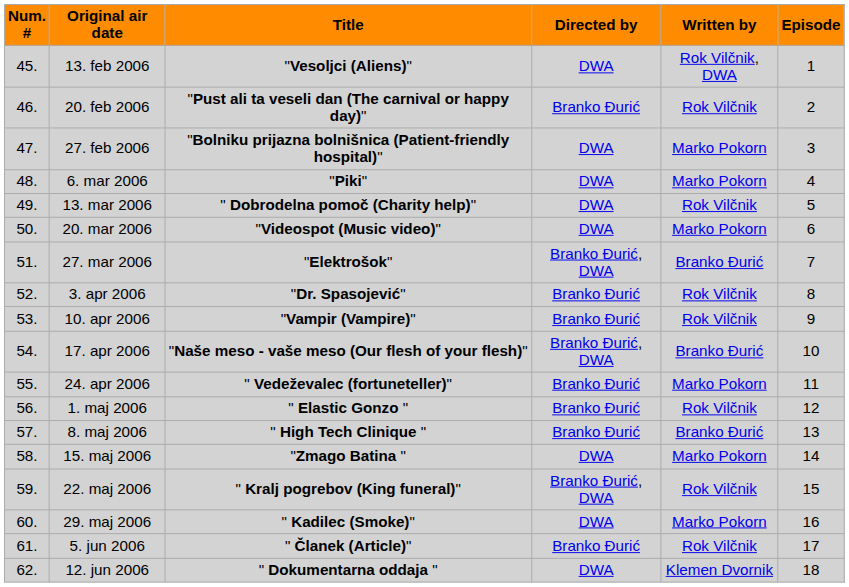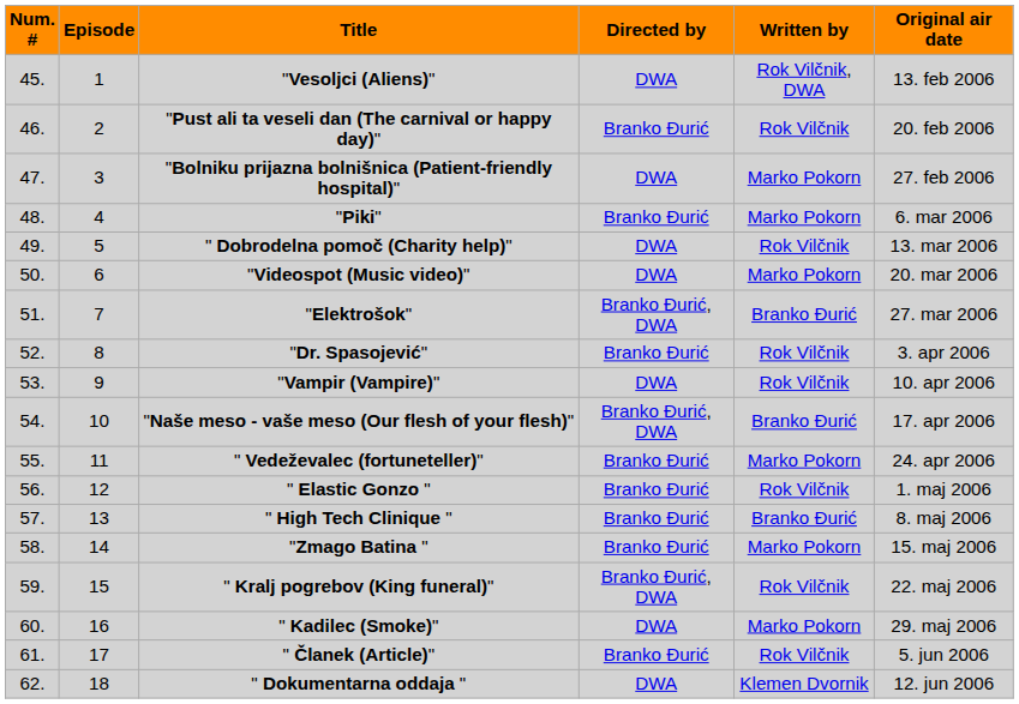 <table class="wikitable" style="width:70%; background:#D3D3D3">
 <tr>
 <th style="background:#ff8c00; color:#000; text-align:center;">Num.<br>#</th>
-<th style="background:#ff8c00; color:#000; text-align:center;">Original air date</th>
+<th style="background:#ff8c00; color:#000; text-align:center;">Episode</th>
 <th style="background:#ff8c00; color:#000; text-align:center;">Title</th>
 <th style="background:#ff8c00; color:#000; text-align:center;">Directed by</th>
 <th style="background:#ff8c00; color:#000; text-align:center;">Written by</th>
-<th style="background:#ff8c00; color:#000; text-align:center;">Episode</th>
+<th style="background:#ff8c00; color:#000; text-align:center;">Original air date</th>
 </tr>
 <tr>
 <td align=center>45.</td>
-<td align=center>13. feb 2006</td>
+<td align=center>1</td>
 <td align=center>"<strong>Vesoljci (Aliens)</strong>"</td>
 <td align=center><a href='#'>DWA</a></td>
 <td align=center><a href='#'>Rok Vilčnik</a>, <a href='#'>DWA</a></td>
-<td align=center>1</td>
+<td align=center>13. feb 2006</td>
 </tr>
 <tr>
 <td align=center>46.</td>
-<td align=center>20. feb 2006</td>
+<td align=center>2</td>
 <td align=center>"<strong>Pust ali ta veseli dan (The carnival or happy day)</strong>"</td>
 <td align=center><a href='#'>Branko Đurić</a></td>
 <td align=center><a href='#'>Rok Vilčnik</a></td>
-<td align=center>2</td>
+<td align=center>20. feb 2006</td>
 </tr>
 <tr>
 <td align=center>47.</td>
-<td align=center>27. feb 2006</td>
+<td align=center>3</td>
 <td align=center>"<strong>Bolniku prijazna bolnišnica (Patient-friendly hospital)</strong>"</td>
 <td align=center><a href='#'>DWA</a></td>
 <td align=center><a href='#'>Marko Pokorn</a></td>
-<td align=center>3</td>
+<td align=center>27. feb 2006</td>
 </tr>
 <tr>
 <td align=center>48.</td>
+<td align=center>4</td>
+<td align=center>"<strong>Piki</strong>"</td>
+<td align=center><a href='#'>Branko Đurić</a></td>
+<td align=center><a href='#'>Marko Pokorn</a></td>
 <td align=center>6. mar 2006</td>
-<td align=center>"<strong>Piki</strong>"</td>
-<td align=center><a href='#'>DWA</a></td>
-<td align=center><a href='#'>Marko Pokorn</a></td>
-<td align=center>4</td>
 </tr>
 <tr>
 <td align=center>49.</td>
-<td align=center>13. mar 2006</td>
+<td align=center>5</td>
 <td align=center>"<strong> Dobrodelna pomoč (Charity help)</strong>"</td>
 <td align=center><a href='#'>DWA</a></td>
 <td align=center><a href='#'>Rok Vilčnik</a></td>
-<td align=center>5</td>
+<td align=center>13. mar 2006</td>
 </tr>
 <tr>
 <td align=center>50.</td>
-<td align=center>20. mar 2006</td>
+<td align=center>6</td>
 <td align=center>"<strong>Videospot (Music video)</strong>"</td>
 <td align=center><a href='#'>DWA</a></td>
 <td align=center><a href='#'>Marko Pokorn</a></td>
-<td align=center>6</td>
+<td align=center>20. mar 2006</td>
 </tr>
 <tr>
 <td align=center>51.</td>
-<td align=center>27. mar 2006</td>
+<td align=center>7</td>
 <td align=center>"<strong>Elektrošok</strong>"</td>
 <td align=center><a href='#'>Branko Đurić</a>, <a href='#'>DWA</a></td>
 <td align=center><a href='#'>Branko Đurić</a></td>
-<td align=center>7</td>
+<td align=center>27. mar 2006</td>
 </tr>
 <tr>
 <td align=center>52.</td>
-<td align=center>3. apr 2006</td>
+<td align=center>8</td>
 <td align=center>"<strong>Dr. Spasojević</strong>"</td>
 <td align=center><a href='#'>Branko Đurić</a></td>
 <td align=center><a href='#'>Rok Vilčnik</a></td>
-<td align=center>8</td>
+<td align=center>3. apr 2006</td>
 </tr>
 <tr>
 <td align=center>53.</td>
+<td align=center>9</td>
+<td align=center>"<strong>Vampir (Vampire)</strong>"</td>
+<td align=center><a href='#'>DWA</a></td>
+<td align=center><a href='#'>Rok Vilčnik</a></td>
 <td align=center>10. apr 2006</td>
-<td align=center>"<strong>Vampir (Vampire)</strong>"</td>
-<td align=center><a href='#'>Branko Đurić</a></td>
-<td align=center><a href='#'>Rok Vilčnik</a></td>
-<td align=center>9</td>
 </tr>
 <tr>
 <td align=center>54.</td>
-<td align=center>17. apr 2006</td>
+<td align=center>10</td>
 <td align=center>"<strong>Naše meso - vaše meso (Our flesh of your flesh)</strong>"</td>
 <td align=center><a href='#'>Branko Đurić</a>, <a href='#'>DWA</a></td>
 <td align=center><a href='#'>Branko Đurić</a></td>
-<td align=center>10</td>
+<td align=center>17. apr 2006</td>
 </tr>
 <tr>
 <td align=center>55.</td>
-<td align=center>24. apr 2006</td>
+<td align=center>11</td>
 <td align=center>"<strong> Vedeževalec (fortuneteller)</strong>"</td>
 <td align=center><a href='#'>Branko Đurić</a></td>
 <td align=center><a href='#'>Marko Pokorn</a></td>
-<td align=center>11</td>
+<td align=center>24. apr 2006</td>
 </tr>
 <tr>
 <td align=center>56.</td>
-<td align=center>1. maj 2006</td>
+<td align=center>12</td>
 <td align=center>"<strong> Elastic Gonzo </strong>"</td>
 <td align=center><a href='#'>Branko Đurić</a></td>
 <td align=center><a href='#'>Rok Vilčnik</a></td>
-<td align=center>12</td>
+<td align=center>1. maj 2006</td>
 </tr>
 <tr>
 <td align=center>57.</td>
-<td align=center>8. maj 2006</td>
+<td align=center>13</td>
 <td align=center>"<strong> High Tech Clinique  </strong>"</td>
 <td align=center><a href='#'>Branko Đurić</a></td>
 <td align=center><a href='#'>Branko Đurić</a></td>
-<td align=center>13</td>
+<td align=center>8. maj 2006</td>
 </tr>
 <tr>
 <td align=center>58.</td>
+<td align=center>14</td>
+<td align=center>"<strong>Zmago Batina </strong>"</td>
+<td align=center><a href='#'>Branko Đurić</a></td>
+<td align=center><a href='#'>Marko Pokorn</a></td>
 <td align=center>15. maj 2006</td>
-<td align=center>"<strong>Zmago Batina </strong>"</td>
-<td align=center><a href='#'>DWA</a></td>
-<td align=center><a href='#'>Marko Pokorn</a></td>
-<td align=center>14</td>
 </tr>
 <tr>
 <td align=center>59.</td>
-<td align=center>22. maj 2006</td>
+<td align=center>15</td>
 <td align=center>"<strong> Kralj pogrebov (King funeral)</strong>"</td>
 <td align=center><a href='#'>Branko Đurić</a>, <a href='#'>DWA</a></td>
 <td align=center><a href='#'>Rok Vilčnik</a></td>
-<td align=center>15</td>
+<td align=center>22. maj 2006</td>
 </tr>
 <tr>
 <td align=center>60.</td>
-<td align=center>29. maj 2006</td>
+<td align=center>16</td>
 <td align=center>"<strong> Kadilec (Smoke)</strong>"</td>
 <td align=center><a href='#'>DWA</a></td>
 <td align=center><a href='#'>Marko Pokorn</a></td>
-<td align=center>16</td>
+<td align=center>29. maj 2006</td>
 </tr>
 <tr>
 <td align=center>61.</td>
-<td align=center>5. jun 2006</td>
+<td align=center>17</td>
 <td align=center>"<strong> Članek (Article)</strong>"</td>
 <td align=center><a href='#'>Branko Đurić</a></td>
 <td align=center><a href='#'>Rok Vilčnik</a></td>
-<td align=center>17</td>
+<td align=center>5. jun 2006</td>
 </tr>
 <tr>
 <td align=center>62.</td>
-<td align=center>12. jun 2006</td>
+<td align=center>18</td>
 <td align=center>"<strong> Dokumentarna oddaja </strong>"</td>
 <td align=center><a href='#'>DWA</a></td>
 <td align=center><a href='#'>Klemen Dvornik</a></td>
-<td align=center>18</td>
+<td align=center>12. jun 2006</td>
 </tr>
 </table>
